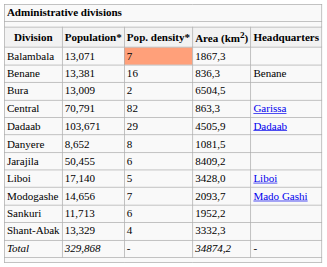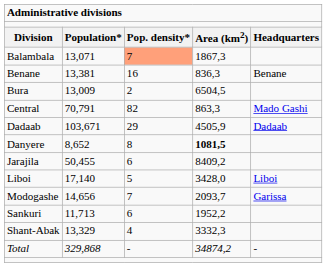 <table class="wikitable">
 <tr>
 <td colspan="5"><strong>Administrative divisions</strong></td>
 </tr>
 <tr>
 <td colspan="5"></td>
 </tr>
 <tr>
 <th>Division</th>
 <th>Population*</th>
 <th>Pop. density*</th>
 <th>Area (km<sup>2</sup>)</th>
 <th>Headquarters</th>
 </tr>
 <tr>
 <td>Balambala</td>
 <td>13,071</td>
 <td style="background: lightsalmon;">7</td>
 <td>1867,3</td>
 <td></td>
 </tr>
 <tr>
 <td>Benane</td>
 <td>13,381</td>
 <td>16</td>
 <td>836,3</td>
 <td>Benane</td>
 </tr>
 <tr>
 <td>Bura</td>
 <td>13,009</td>
 <td>2</td>
 <td>6504,5</td>
 <td></td>
 </tr>
 <tr>
 <td>Central</td>
 <td>70,791</td>
 <td>82</td>
 <td>863,3</td>
-<td><a href='#'>Garissa</a></td>
+<td><a href='#'>Mado Gashi</a></td>
 </tr>
 <tr>
 <td>Dadaab</td>
 <td>103,671</td>
 <td>29</td>
 <td>4505,9</td>
 <td><a href='#'>Dadaab</a></td>
 </tr>
 <tr>
 <td>Danyere</td>
 <td>8,652</td>
 <td>8</td>
-<td>1081,5</td>
+<td><strong>1081,5</strong></td>
 <td></td>
 </tr>
 <tr>
 <td>Jarajila</td>
 <td>50,455</td>
 <td>6</td>
 <td>8409,2</td>
 <td></td>
 </tr>
 <tr>
 <td>Liboi</td>
 <td>17,140</td>
 <td>5</td>
 <td>3428,0</td>
 <td><a href='#'>Liboi</a></td>
 </tr>
 <tr>
 <td>Modogashe</td>
 <td>14,656</td>
 <td>7</td>
 <td>2093,7</td>
-<td><a href='#'>Mado Gashi</a></td>
+<td><a href='#'>Garissa</a></td>
 </tr>
 <tr>
 <td>Sankuri</td>
 <td>11,713</td>
 <td>6</td>
 <td>1952,2</td>
 <td></td>
 </tr>
 <tr>
 <td>Shant-Abak</td>
 <td>13,329</td>
 <td>4</td>
 <td>3332,3</td>
 <td></td>
 </tr>
 <tr>
 <td><em>Total</em></td>
 <td><em>329,868</em></td>
 <td>-</td>
 <td><em>34874,2</em></td>
 <td>-</td>
 </tr>
 <tr>
 <td colspan="5"></td>
 </tr>
 </table>
